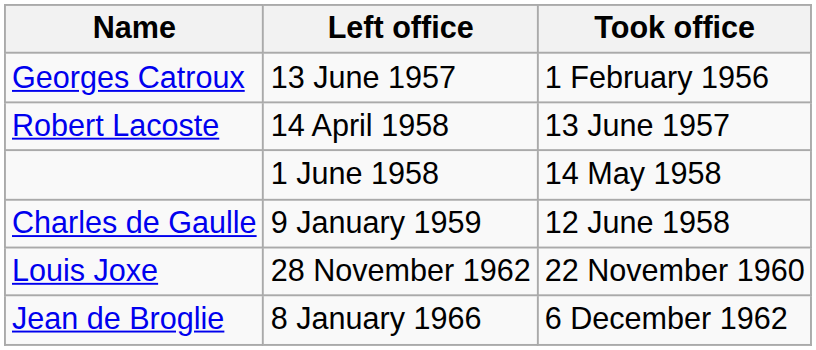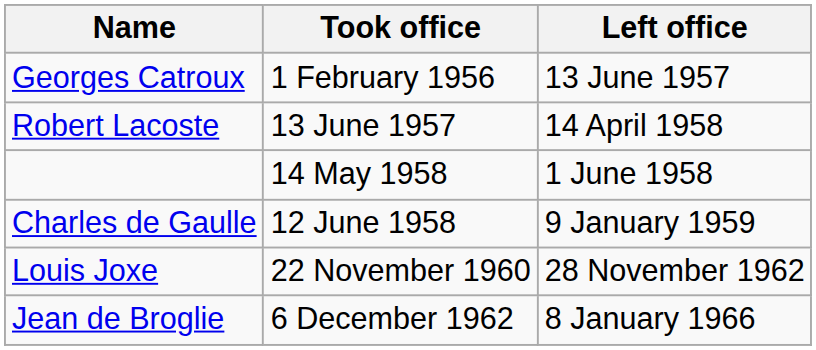 <table class="wikitable">
 <tr>
 <th>Name</th>
+<th>Took office</th>
 <th>Left office</th>
-<th>Took office</th>
 </tr>
 <tr>
 <td><a href='#'>Georges Catroux</a></td>
+<td>1 February 1956</td>
 <td>13 June 1957</td>
-<td>1 February 1956</td>
 </tr>
 <tr>
 <td><a href='#'>Robert Lacoste</a></td>
+<td>13 June 1957</td>
 <td>14 April 1958</td>
-<td>13 June 1957</td>
 </tr>
 <tr>
 <td></td>
+<td>14 May 1958</td>
 <td>1 June 1958</td>
-<td>14 May 1958</td>
 </tr>
 <tr>
 <td><a href='#'>Charles de Gaulle</a></td>
+<td>12 June 1958</td>
 <td>9 January 1959</td>
-<td>12 June 1958</td>
 </tr>
 <tr>
 <td><a href='#'>Louis Joxe</a></td>
+<td>22 November 1960</td>
 <td>28 November 1962</td>
-<td>22 November 1960</td>
 </tr>
 <tr>
 <td><a href='#'>Jean de Broglie</a></td>
+<td>6 December 1962</td>
 <td>8 January 1966</td>
-<td>6 December 1962</td>
 </tr>
 </table>
